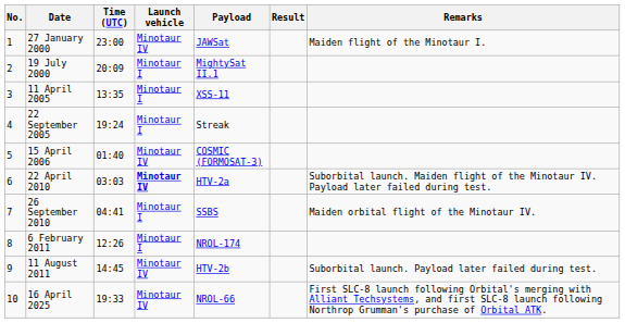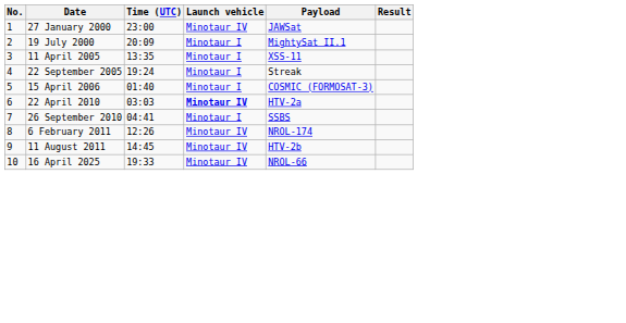 <table class="wikitable">
 <tr>
 <th>No.</th>
 <th>Date</th>
 <th>Time (<a href='#'>UTC</a>)</th>
 <th>Launch vehicle</th>
 <th>Payload</th>
 <th>Result</th>
-<th>Remarks</th>
 </tr>
 <tr>
 <td>1</td>
 <td>27 January 2000</td>
 <td>23:00</td>
 <td><a href='#'>Minotaur IV</a></td>
 <td><a href='#'>JAWSat</a></td>
 <td></td>
-<td>Maiden flight of the Minotaur I.</td>
 </tr>
 <tr>
 <td>2</td>
 <td>19 July 2000</td>
 <td>20:09</td>
 <td><a href='#'>Minotaur I</a></td>
 <td><a href='#'>MightySat II.1</a></td>
-<td></td>
 <td></td>
 </tr>
 <tr>
 <td>3</td>
 <td>11 April 2005</td>
 <td>13:35</td>
 <td><a href='#'>Minotaur I</a></td>
 <td><a href='#'>XSS-11</a></td>
 <td></td>
-<td></td>
 </tr>
 <tr>
 <td>4</td>
 <td>22 September 2005</td>
 <td>19:24</td>
 <td><a href='#'>Minotaur I</a></td>
 <td>Streak</td>
 <td></td>
-<td></td>
 </tr>
 <tr>
 <td>5</td>
 <td>15 April 2006</td>
 <td>01:40</td>
-<td><a href='#'>Minotaur IV</a></td>
+<td><a href='#'>Minotaur I</a></td>
 <td><a href='#'>COSMIC (FORMOSAT-3)</a></td>
-<td></td>
 <td></td>
 </tr>
 <tr>
 <td>6</td>
 <td>22 April 2010</td>
 <td>03:03</td>
 <td><strong><a href='#'>Minotaur IV</a></strong></td>
 <td><a href='#'>HTV-2a</a></td>
 <td></td>
-<td>Suborbital launch. Maiden flight of the Minotaur IV. Payload later failed during test.</td>
 </tr>
 <tr>
 <td>7</td>
 <td>26 September 2010</td>
 <td>04:41</td>
 <td><a href='#'>Minotaur I</a></td>
 <td><a href='#'>SSBS</a></td>
 <td></td>
-<td>Maiden orbital flight of the Minotaur IV.</td>
 </tr>
 <tr>
 <td>8</td>
 <td>6 February 2011</td>
 <td>12:26</td>
-<td><a href='#'>Minotaur I</a></td>
+<td><a href='#'>Minotaur IV</a></td>
 <td><a href='#'>NROL-174</a></td>
-<td></td>
 <td></td>
 </tr>
 <tr>
 <td>9</td>
 <td>11 August 2011</td>
 <td>14:45</td>
 <td><a href='#'>Minotaur IV</a></td>
 <td><a href='#'>HTV-2b</a></td>
 <td></td>
-<td>Suborbital launch. Payload later failed during test.</td>
 </tr>
 <tr>
 <td>10</td>
 <td>16 April 2025</td>
 <td>19:33</td>
 <td><a href='#'>Minotaur IV</a></td>
 <td><a href='#'>NROL-66</a></td>
 <td></td>
-<td>First SLC-8 launch following Orbital's merging with <a href='#'>Alliant Techsystems</a>, and first SLC-8 launch following Northrop Grumman's purchase of <a href='#'>Orbital ATK</a>.</td>
 </tr>
 </table>
